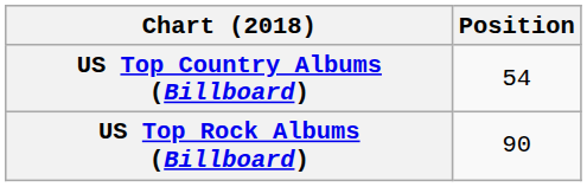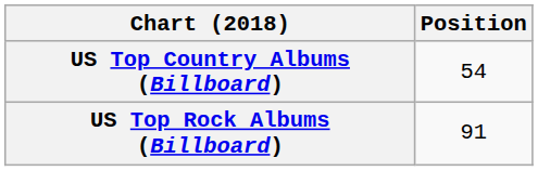 <table class="wikitable sortable plainrowheaders" style="text-align:center;">
 <tr>
 <th scope="col" style="width:18em;">Chart (2018)</th>
 <th scope="col">Position</th>
 </tr>
 <tr>
 <th scope="row">US <a href='#'>Top Country Albums</a> (<em><a href='#'>Billboard</a></em>)</th>
 <td>54</td>
 </tr>
 <tr>
 <th scope="row">US <a href='#'>Top Rock Albums</a> (<em><a href='#'>Billboard</a></em>)</th>
-<td>90</td>
+<td>91</td>
 </tr>
 </table>
